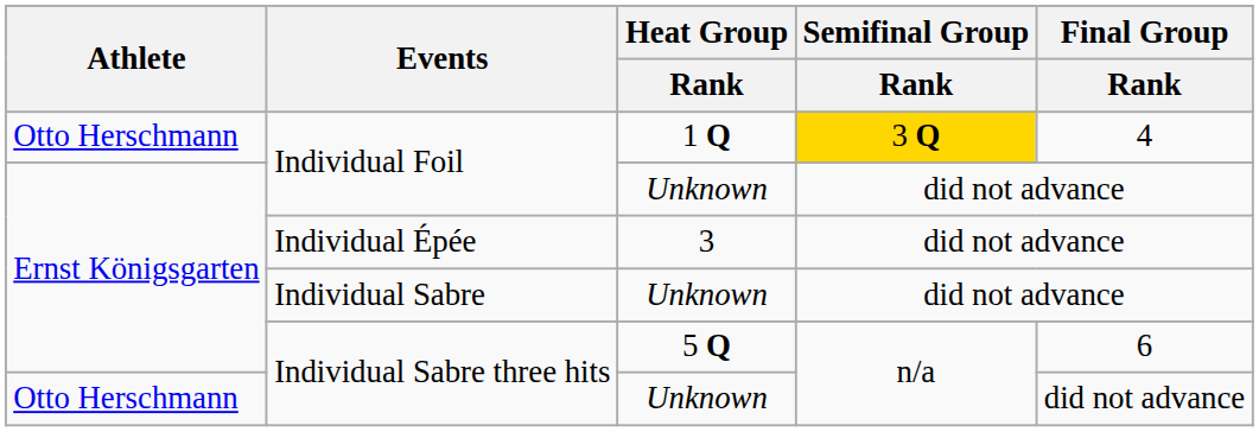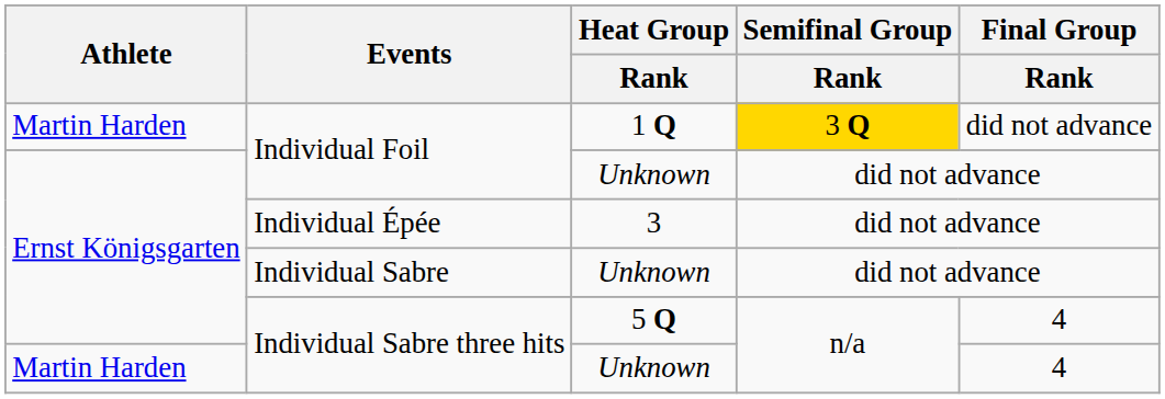 <table class=wikitable style="font-size:90%">
 <tr>
 <th rowspan="2">Athlete</th>
 <th rowspan="2">Events</th>
 <th>Heat Group</th>
 <th>Semifinal Group</th>
 <th>Final Group</th>
 </tr>
 <tr>
 <th>Rank</th>
 <th>Rank</th>
 <th>Rank</th>
 </tr>
 <tr>
-<td><a href='#'>Otto Herschmann</a></td>
+<td><a href='#'>Martin Harden</a></td>
 <td rowspan=2>Individual Foil</td>
 <td align="center">1 <strong>Q</strong></td>
 <td align="center" style="background: gold;">3 <strong>Q</strong></td>
-<td align="center">4</td>
+<td align="center">did not advance</td>
 </tr>
 <tr>
 <td rowspan=4><a href='#'>Ernst Königsgarten</a></td>
 <td align="center"><em>Unknown</em></td>
 <td align="center" colspan=2>did not advance</td>
 </tr>
 <tr>
 <td>Individual Épée</td>
 <td align="center">3</td>
 <td align="center" colspan=2>did not advance</td>
 </tr>
 <tr>
 <td>Individual Sabre</td>
 <td align="center"><em>Unknown</em></td>
 <td align="center" colspan=2>did not advance</td>
 </tr>
 <tr>
 <td rowspan=2>Individual Sabre three hits</td>
 <td align="center">5 <strong>Q</strong></td>
 <td align="center" rowspan=2>n/a</td>
-<td align="center">6</td>
+<td align="center">4</td>
 </tr>
 <tr>
-<td><a href='#'>Otto Herschmann</a></td>
+<td><a href='#'>Martin Harden</a></td>
 <td align="center"><em>Unknown</em></td>
-<td align="center">did not advance</td>
+<td align="center">4</td>
 </tr>
 </table>
